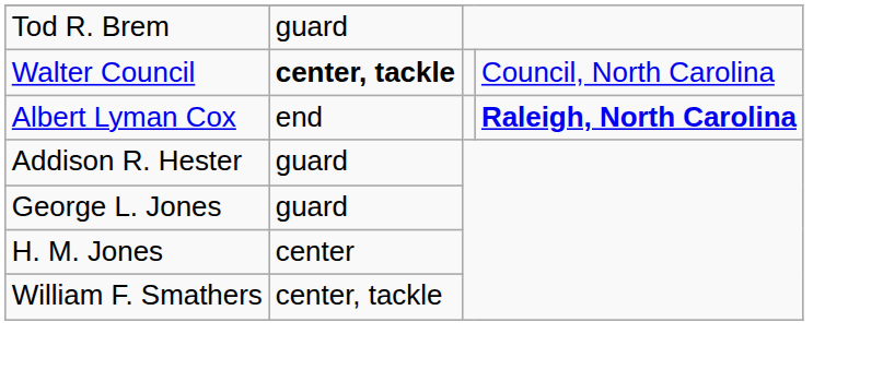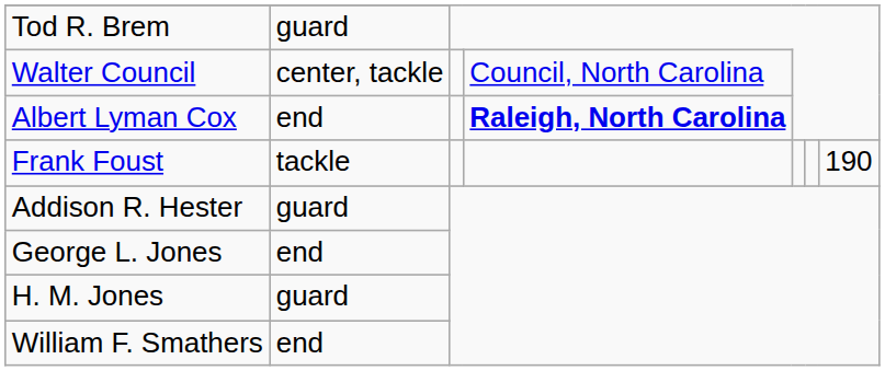 <table class="wikitable">
 <tr>
 </tr>
 <tr>
 <td>Tod R. Brem</td>
 <td>guard</td>
 </tr>
 <tr>
 <td><a href='#'>Walter Council</a></td>
-<td><strong>center, tackle</strong></td>
+<td>center, tackle</td>
 <td></td>
 <td><a href='#'>Council, North Carolina</a></td>
 </tr>
 <tr>
 <td><a href='#'>Albert Lyman Cox</a></td>
 <td>end</td>
 <td></td>
 <td><strong><a href='#'>Raleigh, North Carolina</a></strong></td>
 </tr>
 <tr>
+<td><a href='#'>Frank Foust</a></td>
+<td>tackle</td>
+<td></td>
+<td></td>
+<td></td>
+<td></td>
+<td>190</td>
+</tr>
+<tr>
 <td>Addison R. Hester</td>
 <td>guard</td>
 </tr>
 <tr>
 <td>George L. Jones</td>
+<td>end</td>
+</tr>
+<tr>
+<td>H. M. Jones</td>
 <td>guard</td>
 </tr>
 <tr>
-<td>H. M. Jones</td>
-<td>center</td>
-</tr>
-<tr>
 <td>William F. Smathers</td>
-<td>center, tackle</td>
+<td>end</td>
 </tr>
 </table>
